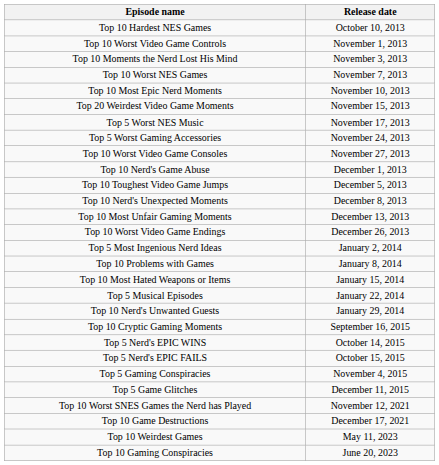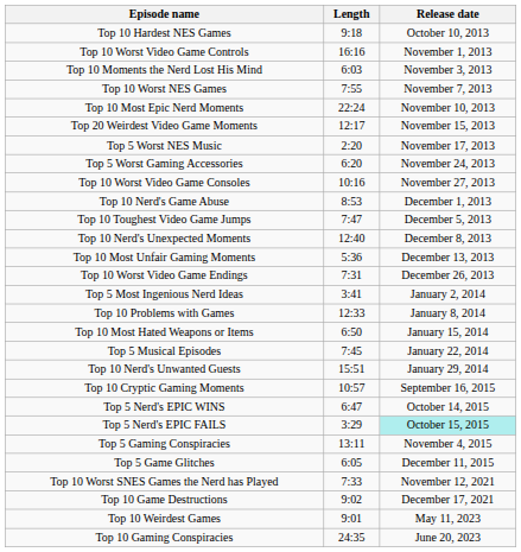 <table class="wikitable" style= "text-align: center; width: 55%;">
 <tr>
 <th>Episode name</th>
+<th>Length</th>
 <th>Release date</th>
 </tr>
 <tr>
 <td valign="top">Top 10 Hardest NES Games</td>
+<td style="vertical-align:top; text-align:center;">9:18</td>
 <td valign="top" nowrap>October 10, 2013</td>
 </tr>
 <tr>
 <td valign="top">Top 10 Worst Video Game Controls</td>
+<td style="vertical-align:top; text-align:center;">16:16</td>
 <td valign="top" nowrap>November 1, 2013</td>
 </tr>
 <tr>
 <td valign="top">Top 10 Moments the Nerd Lost His Mind</td>
+<td style="vertical-align:top; text-align:center;">6:03</td>
 <td valign="top" nowrap>November 3, 2013</td>
 </tr>
 <tr>
 <td valign="top">Top 10 Worst NES Games</td>
+<td style="vertical-align:top; text-align:center;">7:55</td>
 <td valign="top" nowrap>November 7, 2013</td>
 </tr>
 <tr>
 <td valign="top">Top 10 Most Epic Nerd Moments</td>
+<td style="vertical-align:top; text-align:center;">22:24</td>
 <td valign="top" nowrap>November 10, 2013</td>
 </tr>
 <tr>
 <td valign="top">Top 20 Weirdest Video Game Moments</td>
+<td style="vertical-align:top; text-align:center;">12:17</td>
 <td valign="top" nowrap>November 15, 2013</td>
 </tr>
 <tr>
 <td valign="top">Top 5 Worst NES Music</td>
+<td style="vertical-align:top; text-align:center;">2:20</td>
 <td valign="top" nowrap>November 17, 2013</td>
 </tr>
 <tr>
 <td valign="top">Top 5 Worst Gaming Accessories</td>
+<td style="vertical-align:top; text-align:center;">6:20</td>
 <td valign="top" nowrap>November 24, 2013</td>
 </tr>
 <tr>
 <td valign="top">Top 10 Worst Video Game Consoles</td>
+<td style="vertical-align:top; text-align:center;">10:16</td>
 <td valign="top" nowrap>November 27, 2013</td>
 </tr>
 <tr>
 <td valign="top">Top 10 Nerd's Game Abuse</td>
+<td style="vertical-align:top; text-align:center;">8:53</td>
 <td valign="top" nowrap>December 1, 2013</td>
 </tr>
 <tr>
 <td valign="top">Top 10 Toughest Video Game Jumps</td>
+<td style="vertical-align:top; text-align:center;">7:47</td>
 <td valign="top" nowrap>December 5, 2013</td>
 </tr>
 <tr>
 <td valign="top">Top 10 Nerd's Unexpected Moments</td>
+<td style="vertical-align:top; text-align:center;">12:40</td>
 <td valign="top" nowrap>December 8, 2013</td>
 </tr>
 <tr>
 <td valign="top">Top 10 Most Unfair Gaming Moments</td>
+<td style="vertical-align:top; text-align:center;">5:36</td>
 <td valign="top" nowrap>December 13, 2013</td>
 </tr>
 <tr>
 <td valign="top">Top 10 Worst Video Game Endings</td>
+<td style="vertical-align:top; text-align:center;">7:31</td>
 <td valign="top" nowrap>December 26, 2013</td>
 </tr>
 <tr>
 <td valign="top">Top 5 Most Ingenious Nerd Ideas</td>
+<td style="vertical-align:top; text-align:center;">3:41</td>
 <td valign="top" nowrap>January 2, 2014</td>
 </tr>
 <tr>
 <td valign="top">Top 10 Problems with Games</td>
+<td style="vertical-align:top; text-align:center;">12:33</td>
 <td valign="top" nowrap>January 8, 2014</td>
 </tr>
 <tr>
 <td valign="top">Top 10 Most Hated Weapons or Items</td>
+<td style="vertical-align:top; text-align:center;">6:50</td>
 <td style="vertical-align:top;" no wrap>January 15, 2014</td>
 </tr>
 <tr>
 <td valign="top">Top 5 Musical Episodes</td>
+<td style="vertical-align:top; text-align:center;">7:45</td>
 <td valign="top" nowrap>January 22, 2014</td>
 </tr>
 <tr>
 <td valign="top">Top 10 Nerd's Unwanted Guests</td>
+<td style="vertical-align:top; text-align:center;">15:51</td>
 <td valign="top" nowrap>January 29, 2014</td>
 </tr>
 <tr>
 <td valign="top">Top 10 Cryptic Gaming Moments</td>
+<td style="vertical-align:top; text-align:center;">10:57</td>
 <td valign="top" nowrap>September 16, 2015</td>
 </tr>
 <tr>
 <td valign="top">Top 5 Nerd's EPIC WINS</td>
+<td style="vertical-align:top; text-align:center;">6:47</td>
 <td valign="top" nowrap>October 14, 2015</td>
 </tr>
 <tr>
 <td valign="top">Top 5 Nerd's EPIC FAILS</td>
-<td valign="top" nowrap>October 15, 2015</td>
+<td style="vertical-align:top; text-align:center;">3:29</td>
+<td valign="top" nowrap style="background: paleturquoise;">October 15, 2015</td>
 </tr>
 <tr>
 <td valign="top">Top 5 Gaming Conspiracies</td>
+<td style="vertical-align:top; text-align:center;">13:11</td>
 <td valign="top" nowrap>November 4, 2015</td>
 </tr>
 <tr>
 <td valign="top">Top 5 Game Glitches</td>
+<td style="vertical-align:top; text-align:center;">6:05</td>
 <td valign="top" nowrap>December 11, 2015</td>
 </tr>
 <tr>
 <td valign="top">Top 10 Worst SNES Games the Nerd has Played</td>
+<td style="vertical-align:top; text-align:center;">7:33</td>
 <td valign="top" nowrap>November 12, 2021</td>
 </tr>
 <tr>
 <td valign="top">Top 10 Game Destructions</td>
+<td style="vertical-align:top; text-align:center;">9:02</td>
 <td valign="top" nowrap>December 17, 2021</td>
 </tr>
 <tr>
 <td valign="top">Top 10 Weirdest Games</td>
+<td style="vertical-align:top; text-align:center;">9:01</td>
 <td valign="top" nowrap>May 11, 2023</td>
 </tr>
 <tr>
 <td valign="top">Top 10 Gaming Conspiracies</td>
+<td style="vertical-align:top; text-align:center;">24:35</td>
 <td valign="top" nowrap>June 20, 2023</td>
 </tr>
 </table>
